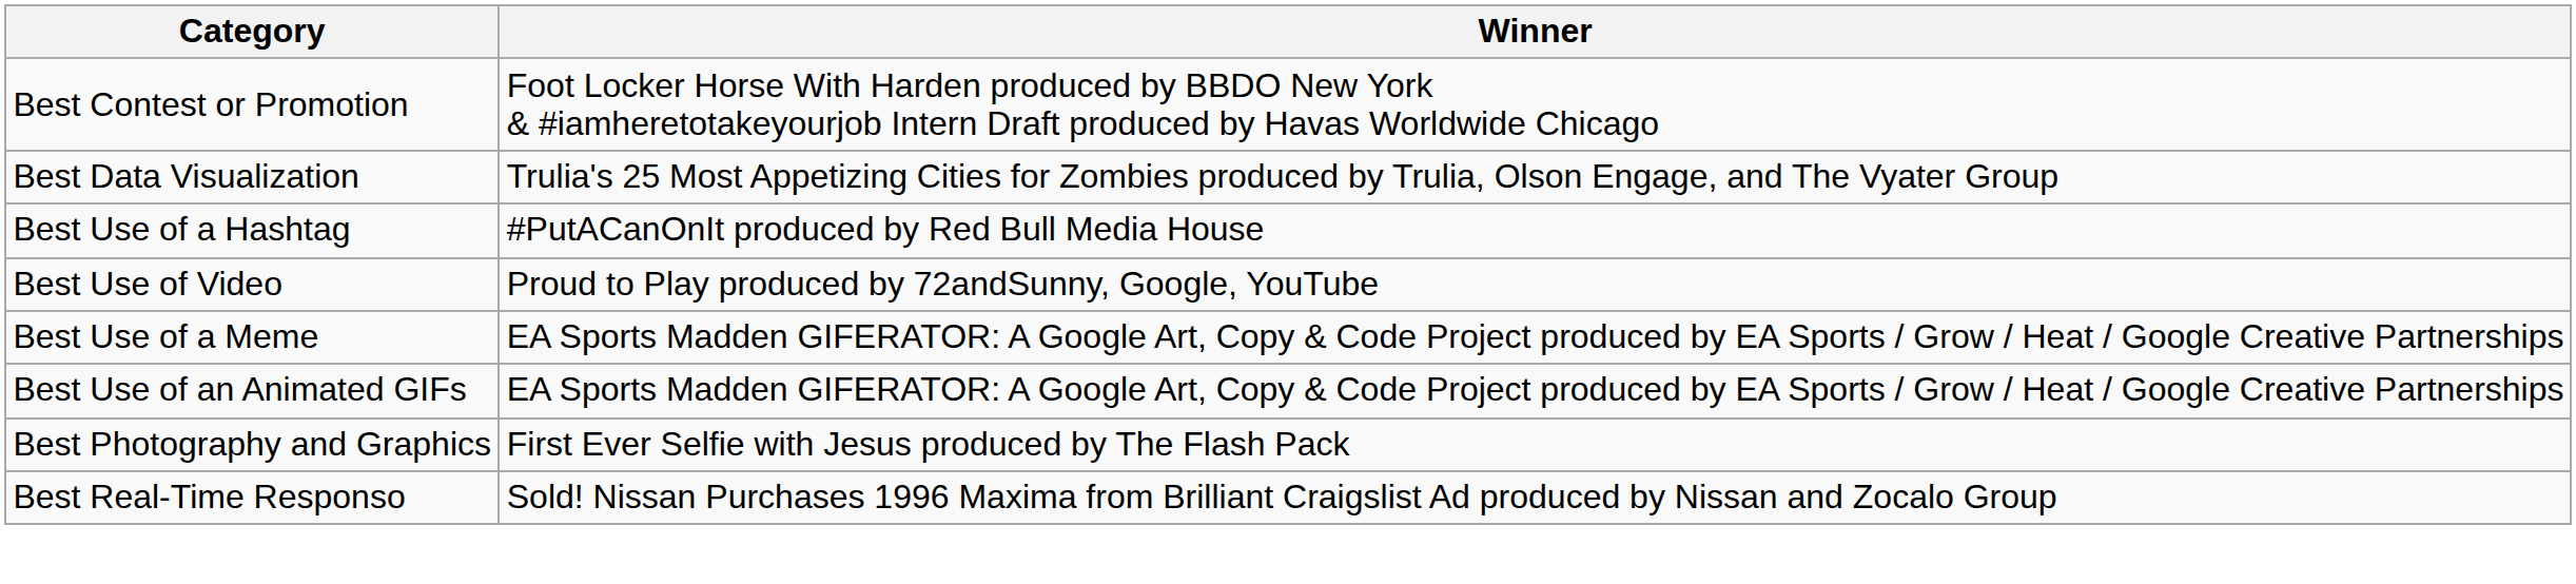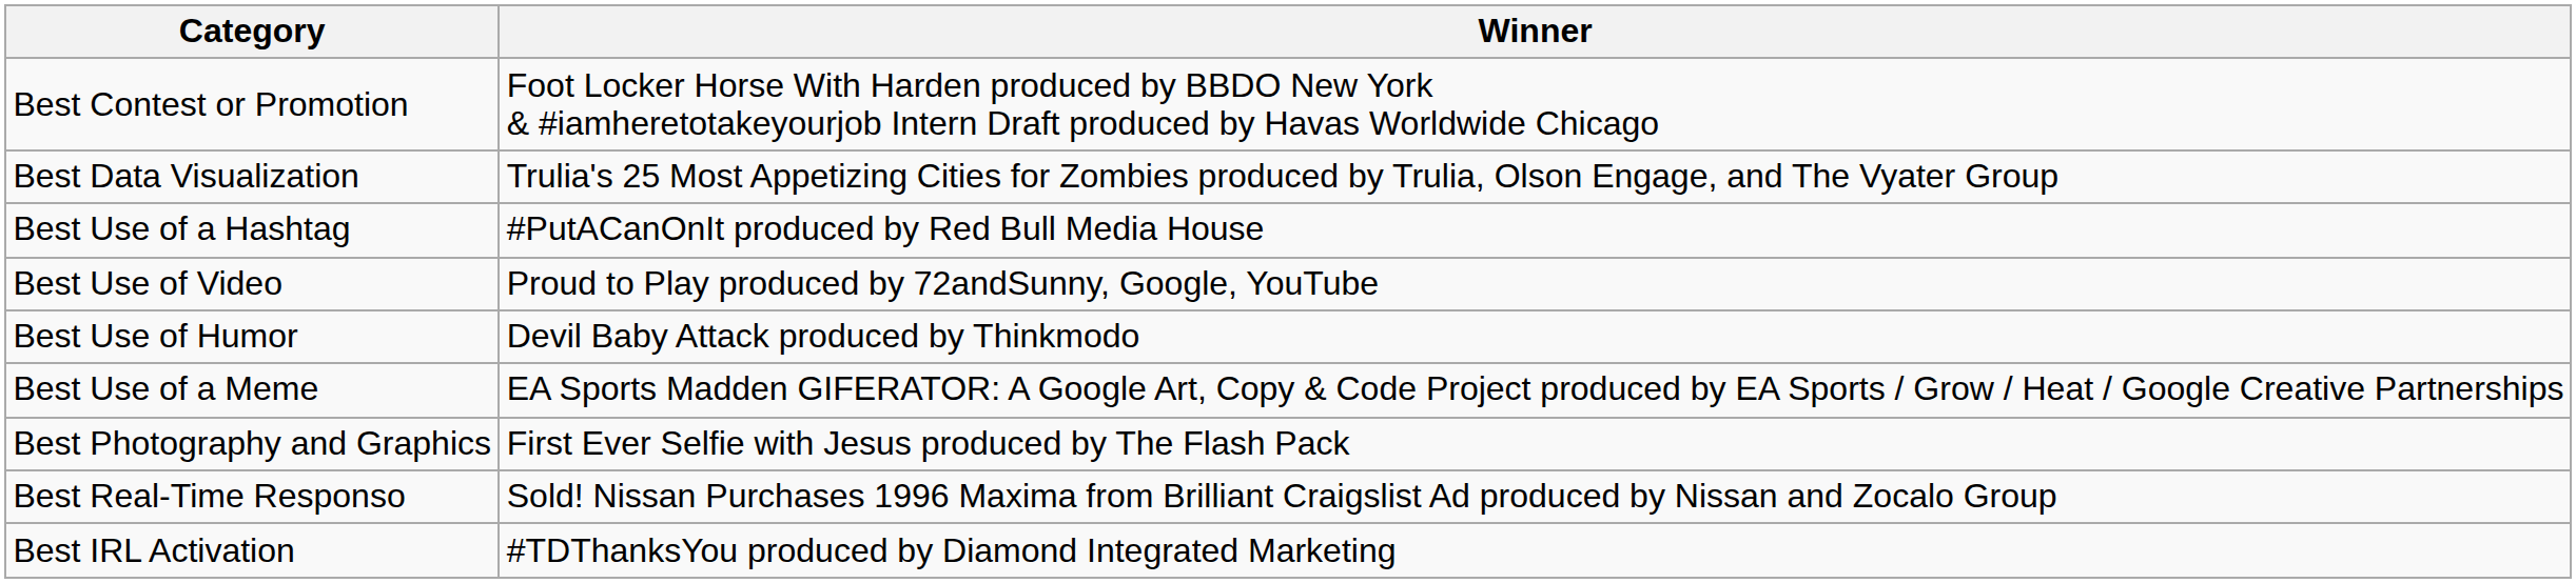 <table class="wikitable">
 <tr>
 <th>Category</th>
 <th>Winner</th>
 </tr>
 <tr>
 <td>Best Contest or Promotion</td>
 <td>Foot Locker Horse With Harden produced by BBDO New York<br>& #iamheretotakeyourjob Intern Draft produced by Havas Worldwide Chicago</td>
 </tr>
 <tr>
 <td>Best Data Visualization</td>
 <td>Trulia's 25 Most Appetizing Cities for Zombies produced by Trulia, Olson Engage, and The Vyater Group</td>
 </tr>
 <tr>
 <td>Best Use of a Hashtag</td>
 <td>#PutACanOnIt produced by Red Bull Media House</td>
 </tr>
 <tr>
 <td>Best Use of Video</td>
 <td>Proud to Play produced by 72andSunny, Google, YouTube</td>
 </tr>
 <tr>
-<td>Best Use of a Meme</td>
-<td>EA Sports Madden GIFERATOR: A Google Art, Copy & Code Project produced by EA Sports / Grow / Heat / Google Creative Partnerships</td>
+<td>Best Use of Humor</td>
+<td>Devil Baby Attack produced by Thinkmodo</td>
 </tr>
 <tr>
-<td>Best Use of an Animated GIFs</td>
+<td>Best Use of a Meme</td>
 <td>EA Sports Madden GIFERATOR: A Google Art, Copy & Code Project produced by EA Sports / Grow / Heat / Google Creative Partnerships</td>
 </tr>
 <tr>
 <td>Best Photography and Graphics</td>
 <td>First Ever Selfie with Jesus produced by The Flash Pack</td>
 </tr>
 <tr>
 <td>Best Real-Time Responso</td>
 <td>Sold! Nissan Purchases 1996 Maxima from Brilliant Craigslist Ad produced by Nissan and Zocalo Group</td>
 </tr>
+<tr>
+<td>Best IRL Activation</td>
+<td>#TDThanksYou produced by Diamond Integrated Marketing</td>
+</tr>
 </table>
